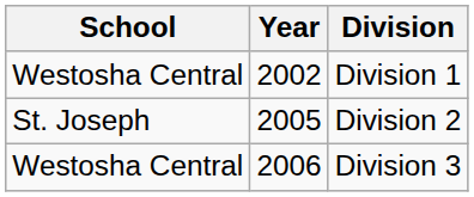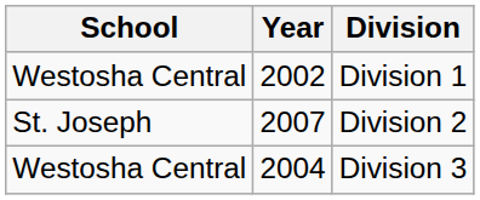 <table class="wikitable">
 <tr>
 <th>School</th>
 <th>Year</th>
 <th>Division</th>
 </tr>
 <tr>
 <td>Westosha Central</td>
 <td>2002</td>
 <td>Division 1</td>
 </tr>
 <tr>
 <td>St. Joseph</td>
-<td>2005</td>
+<td>2007</td>
 <td>Division 2</td>
 </tr>
 <tr>
 <td>Westosha Central</td>
-<td>2006</td>
+<td>2004</td>
 <td>Division 3</td>
 </tr>
 </table>
